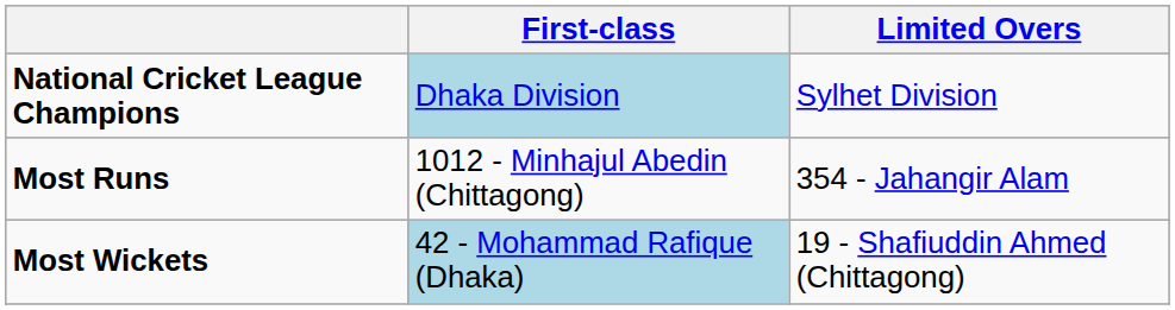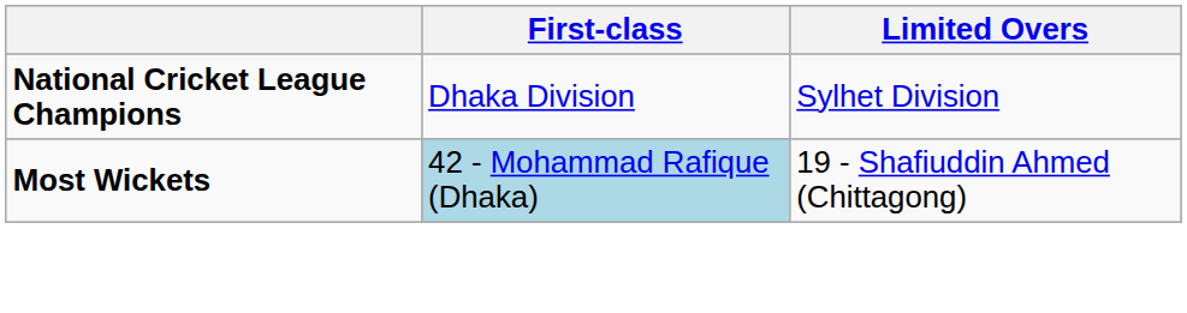 <table class="wikitable">
 <tr>
 <th></th>
 <th><a href='#'>First-class</a></th>
 <th><a href='#'>Limited Overs</a></th>
 </tr>
 <tr>
 <td><strong>National Cricket League Champions</strong></td>
-<td style="background: lightblue;"><a href='#'>Dhaka Division</a></td>
+<td><a href='#'>Dhaka Division</a></td>
 <td><a href='#'>Sylhet Division</a></td>
-</tr>
-<tr>
-<td><strong>Most Runs</strong></td>
-<td>1012 -  <a href='#'>Minhajul Abedin</a> (Chittagong)</td>
-<td>354 -  <a href='#'>Jahangir Alam</a></td>
 </tr>
 <tr>
 <td><strong>Most Wickets</strong></td>
 <td style="background: lightblue;">42 -  <a href='#'>Mohammad Rafique</a> (Dhaka)</td>
 <td>19 -  <a href='#'>Shafiuddin Ahmed</a> (Chittagong)</td>
 </tr>
 </table>
